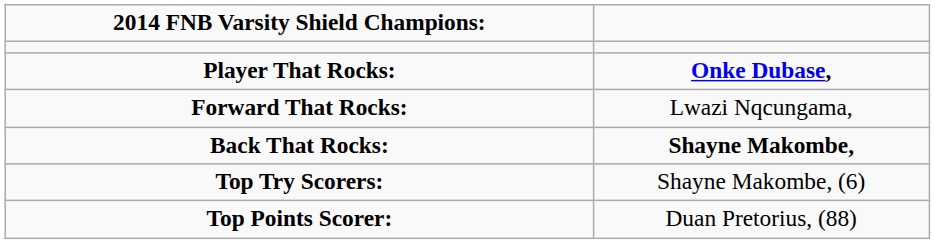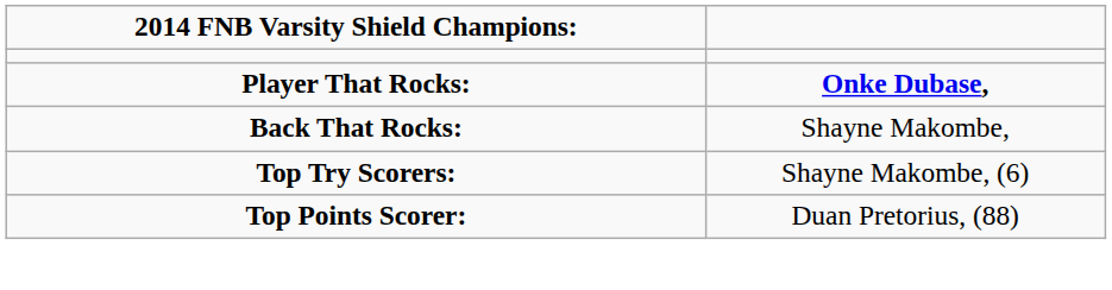 <table class="wikitable" style="text-align: center; margin: 0 auto; width: 40%">
 <tr>
 <td><strong>2014 FNB Varsity Shield Champions:<br></strong></td>
 <td></td>
 </tr>
 <tr>
 <td></td>
 <td></td>
 </tr>
 <tr>
 <td><strong>Player That Rocks:</strong></td>
 <td><strong><a href='#'>Onke Dubase</a>, </strong></td>
 </tr>
 <tr>
-<td><strong>Forward That Rocks:</strong></td>
-<td>Lwazi Nqcungama, </td>
-</tr>
-<tr>
 <td><strong>Back That Rocks:</strong></td>
-<td><strong>Shayne Makombe, </strong></td>
+<td>Shayne Makombe, </td>
 </tr>
 <tr>
 <td><strong>Top Try Scorers:</strong></td>
 <td>Shayne Makombe,  (6)</td>
 </tr>
 <tr>
 <td><strong>Top Points Scorer:</strong></td>
 <td>Duan Pretorius,  (88)</td>
 </tr>
 </table>
